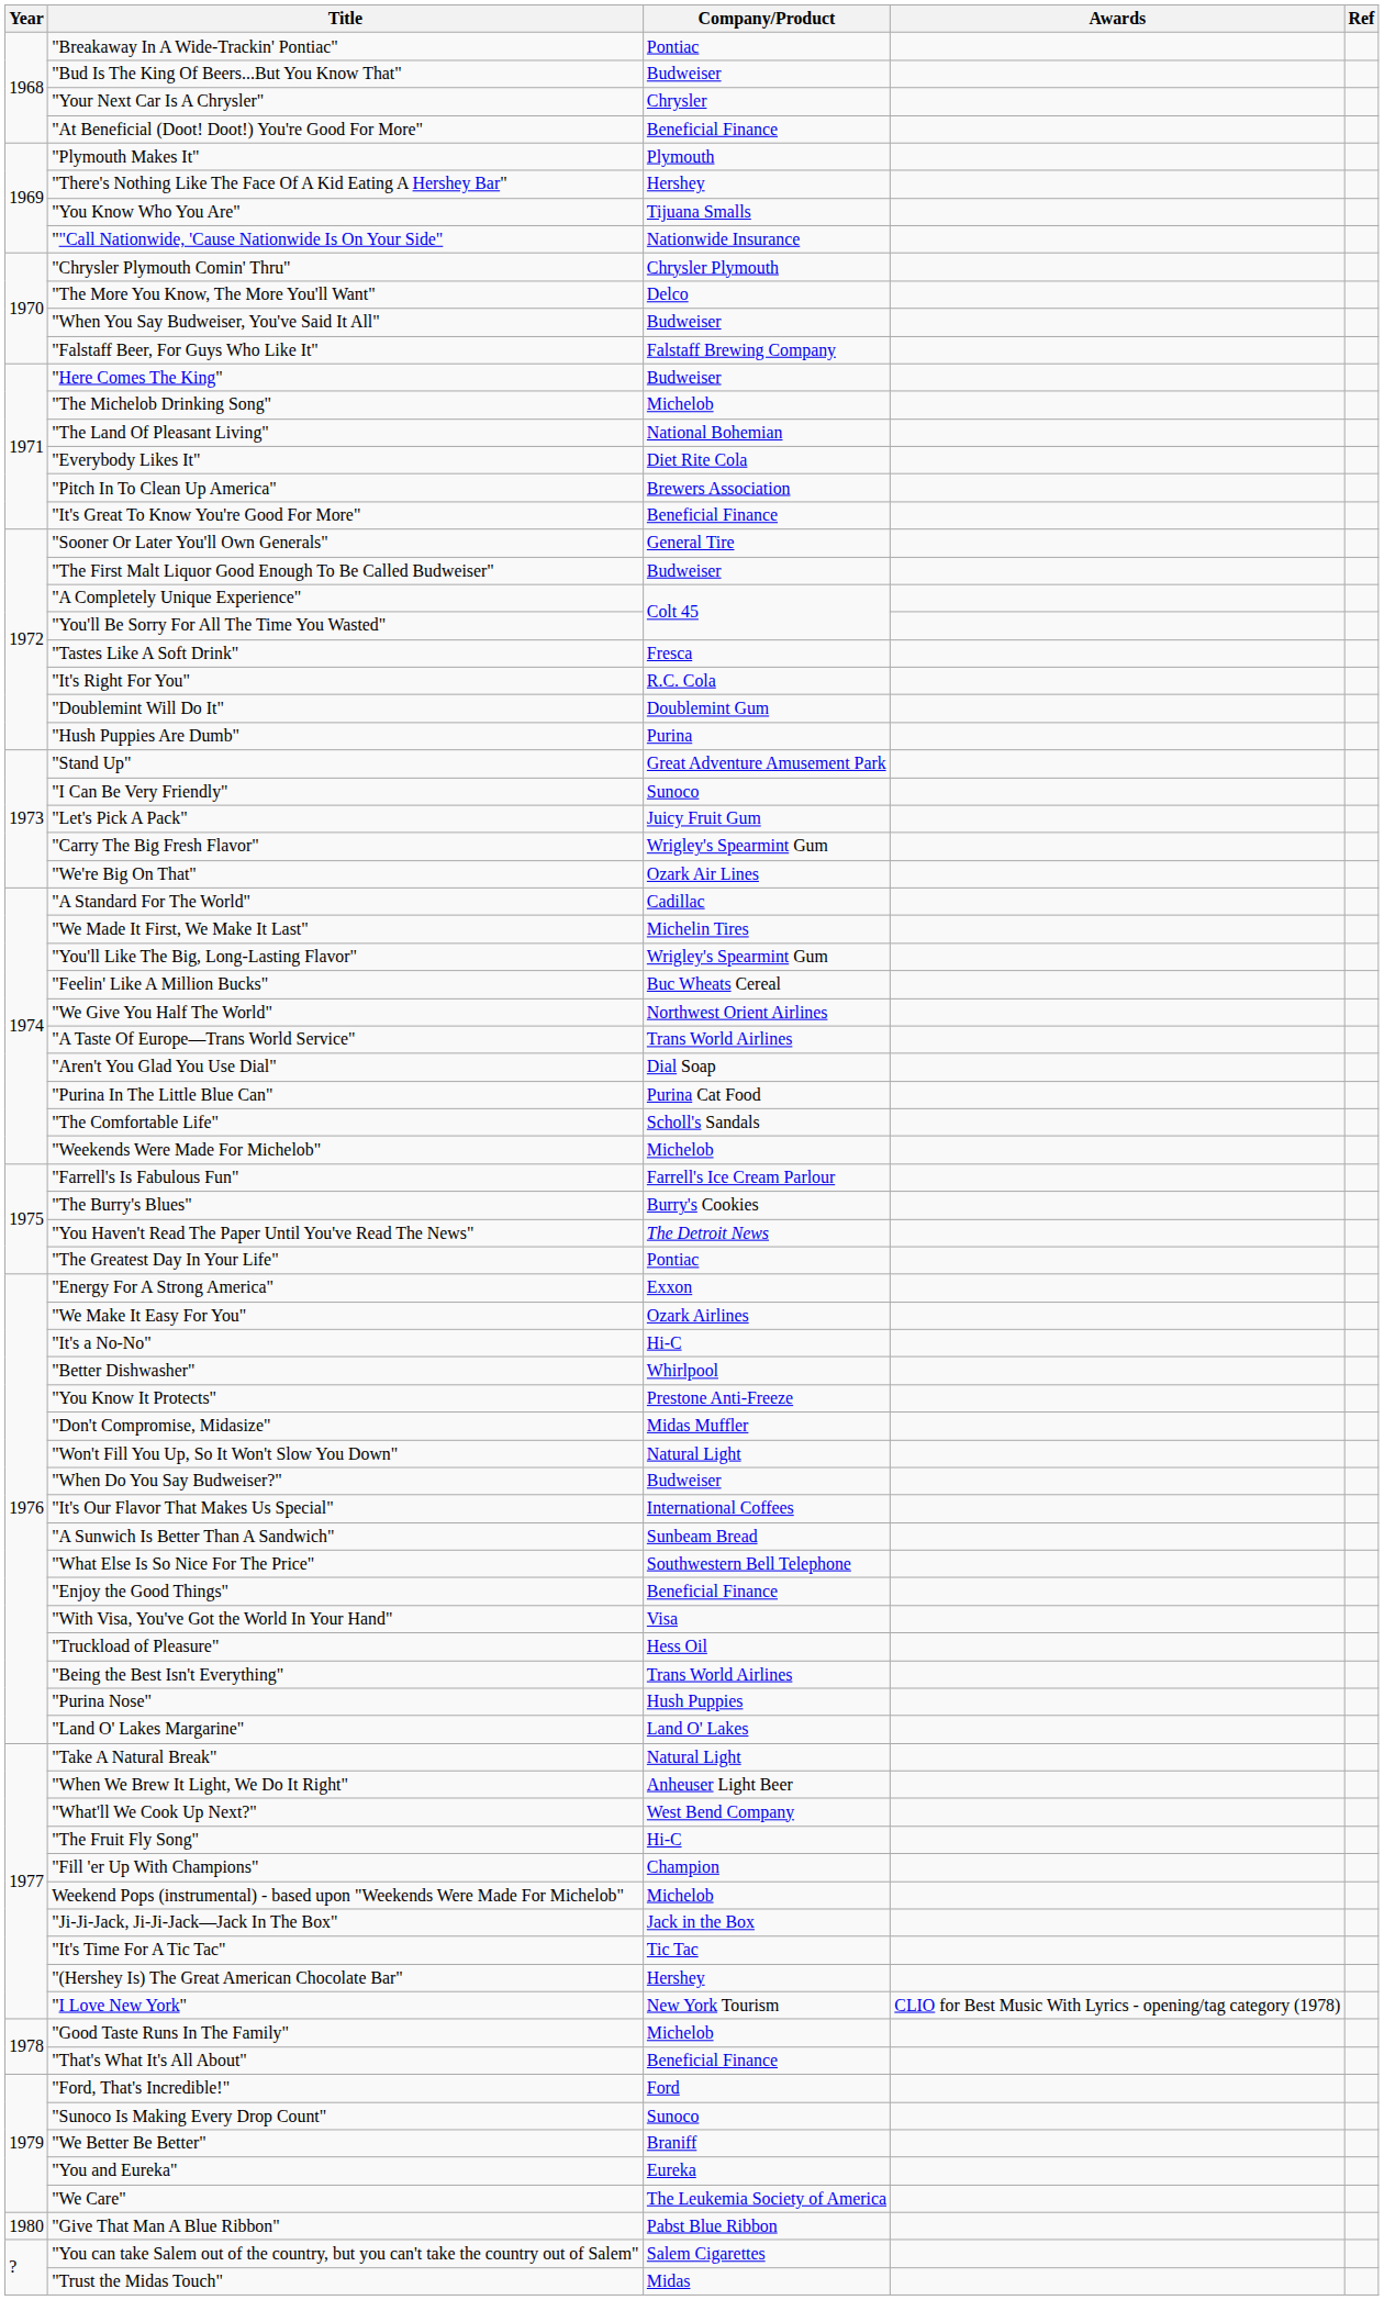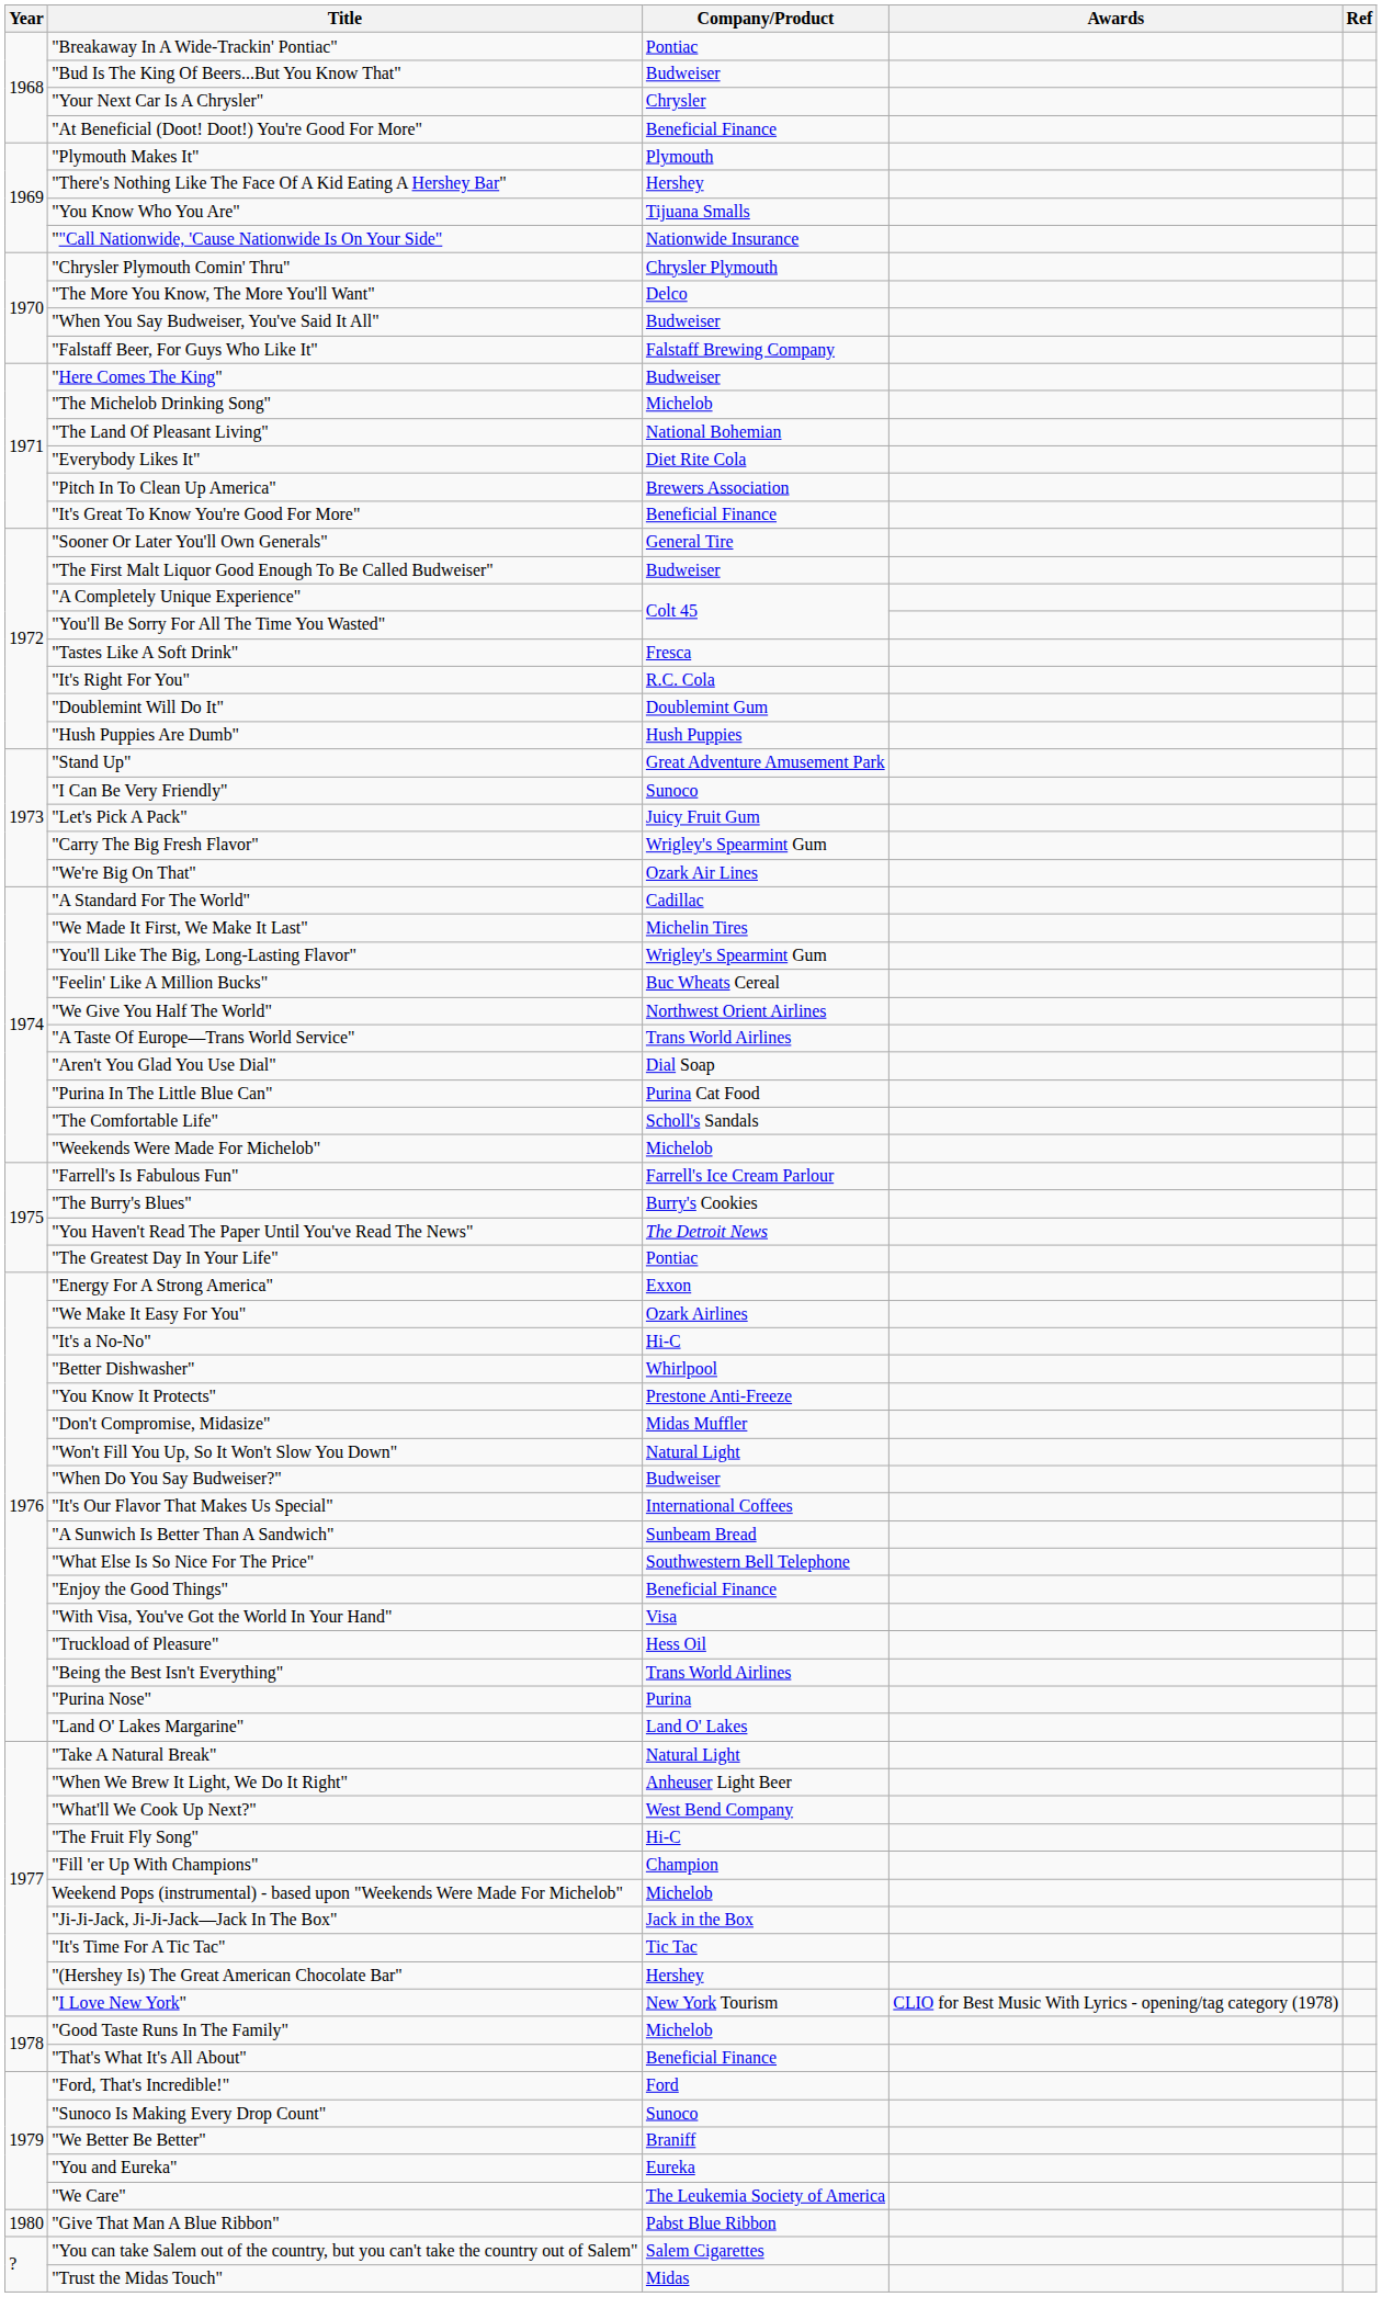 <table class="wikitable sortable">
 <tr>
 <th>Year</th>
 <th>Title</th>
 <th>Company/Product</th>
 <th class="unsortable">Awards</th>
 <th class="unsortable">Ref</th>
 </tr>
 <tr>
 <td rowspan="4">1968</td>
 <td>"Breakaway In A Wide-Trackin' Pontiac"</td>
 <td><a href='#'>Pontiac</a></td>
 <td></td>
 <td></td>
 </tr>
 <tr>
 <td>"Bud Is The King Of Beers...But You Know That"</td>
 <td><a href='#'>Budweiser</a></td>
 <td></td>
 <td></td>
 </tr>
 <tr>
 <td>"Your Next Car Is A Chrysler"</td>
 <td><a href='#'>Chrysler</a></td>
 <td></td>
 <td></td>
 </tr>
 <tr>
 <td>"At Beneficial (Doot! Doot!) You're Good For More"</td>
 <td><a href='#'>Beneficial Finance</a></td>
 <td></td>
 <td></td>
 </tr>
 <tr>
 <td rowspan="4">1969</td>
 <td>"Plymouth Makes It"</td>
 <td><a href='#'>Plymouth</a></td>
 <td></td>
 <td></td>
 </tr>
 <tr>
 <td>"There's Nothing Like The Face Of A Kid Eating A <a href='#'>Hershey Bar</a>"</td>
 <td><a href='#'>Hershey</a></td>
 <td></td>
 <td></td>
 </tr>
 <tr>
 <td>"You Know Who You Are"</td>
 <td><a href='#'>Tijuana Smalls</a></td>
 <td></td>
 <td></td>
 </tr>
 <tr>
 <td>"<a href='#'>"Call Nationwide, 'Cause Nationwide Is On Your Side"</a></td>
 <td><a href='#'>Nationwide Insurance</a></td>
 <td></td>
 <td></td>
 </tr>
 <tr>
 <td rowspan="4">1970</td>
 <td>"Chrysler Plymouth Comin' Thru"</td>
 <td><a href='#'>Chrysler Plymouth</a></td>
 <td></td>
 <td></td>
 </tr>
 <tr>
 <td>"The More You Know, The More You'll Want"</td>
 <td><a href='#'>Delco</a></td>
 <td></td>
 <td></td>
 </tr>
 <tr>
 <td>"When You Say Budweiser, You've Said It All"</td>
 <td><a href='#'>Budweiser</a></td>
 <td></td>
 <td></td>
 </tr>
 <tr>
 <td>"Falstaff Beer, For Guys Who Like It"</td>
 <td><a href='#'>Falstaff Brewing Company</a></td>
 <td></td>
 <td></td>
 </tr>
 <tr>
 <td rowspan="6">1971</td>
 <td>"<a href='#'>Here Comes The King</a>"</td>
 <td><a href='#'>Budweiser</a></td>
 <td></td>
 <td></td>
 </tr>
 <tr>
 <td>"The Michelob Drinking Song"</td>
 <td><a href='#'>Michelob</a></td>
 <td></td>
 <td></td>
 </tr>
 <tr>
 <td>"The Land Of Pleasant Living"</td>
 <td><a href='#'>National Bohemian</a></td>
 <td></td>
 <td></td>
 </tr>
 <tr>
 <td>"Everybody Likes It"</td>
 <td><a href='#'>Diet Rite Cola</a></td>
 <td></td>
 <td></td>
 </tr>
 <tr>
 <td>"Pitch In To Clean Up America"</td>
 <td><a href='#'>Brewers Association</a></td>
 <td></td>
 <td></td>
 </tr>
 <tr>
 <td>"It's Great To Know You're Good For More"</td>
 <td><a href='#'>Beneficial Finance</a></td>
 <td></td>
 <td></td>
 </tr>
 <tr>
 <td rowspan="8">1972</td>
 <td>"Sooner Or Later You'll Own Generals"</td>
 <td><a href='#'>General Tire</a></td>
 <td></td>
 <td></td>
 </tr>
 <tr>
 <td>"The First Malt Liquor Good Enough To Be Called Budweiser"</td>
 <td><a href='#'>Budweiser</a></td>
 <td></td>
 <td></td>
 </tr>
 <tr>
 <td>"A Completely Unique Experience"</td>
 <td rowspan="2"><a href='#'>Colt 45</a></td>
 <td></td>
 <td></td>
 </tr>
 <tr>
 <td>"You'll Be Sorry For All The Time You Wasted"</td>
 <td></td>
 <td></td>
 </tr>
 <tr>
 <td>"Tastes Like A Soft Drink"</td>
 <td><a href='#'>Fresca</a></td>
 <td></td>
 <td></td>
 </tr>
 <tr>
 <td>"It's Right For You"</td>
 <td><a href='#'>R.C. Cola</a></td>
 <td></td>
 <td></td>
 </tr>
 <tr>
 <td>"Doublemint Will Do It"</td>
 <td><a href='#'>Doublemint Gum</a></td>
 <td></td>
 <td></td>
 </tr>
 <tr>
 <td>"Hush Puppies Are Dumb"</td>
-<td><a href='#'>Purina</a></td>
+<td><a href='#'>Hush Puppies</a></td>
 <td></td>
 <td></td>
 </tr>
 <tr>
 <td rowspan="5">1973</td>
 <td>"Stand Up"</td>
 <td><a href='#'>Great Adventure Amusement Park</a></td>
 <td></td>
 <td></td>
 </tr>
 <tr>
 <td>"I Can Be Very Friendly"</td>
 <td><a href='#'>Sunoco</a></td>
 <td></td>
 <td></td>
 </tr>
 <tr>
 <td>"Let's Pick A Pack"</td>
 <td><a href='#'>Juicy Fruit Gum</a></td>
 <td></td>
 <td></td>
 </tr>
 <tr>
 <td>"Carry The Big Fresh Flavor"</td>
 <td><a href='#'>Wrigley's Spearmint</a> Gum</td>
 <td></td>
 <td></td>
 </tr>
 <tr>
 <td>"We're Big On That"</td>
 <td><a href='#'>Ozark Air Lines</a></td>
 <td></td>
 <td></td>
 </tr>
 <tr>
 <td rowspan="10">1974</td>
 <td>"A Standard For The World"</td>
 <td><a href='#'>Cadillac</a></td>
 <td></td>
 <td></td>
 </tr>
 <tr>
 <td>"We Made It First, We Make It Last"</td>
 <td><a href='#'>Michelin Tires</a></td>
 <td></td>
 <td></td>
 </tr>
 <tr>
 <td>"You'll Like The Big, Long-Lasting Flavor"</td>
 <td><a href='#'>Wrigley's Spearmint</a> Gum</td>
 <td></td>
 <td></td>
 </tr>
 <tr>
 <td>"Feelin' Like A Million Bucks"</td>
 <td><a href='#'>Buc Wheats</a> Cereal</td>
 <td></td>
 <td></td>
 </tr>
 <tr>
 <td>"We Give You Half The World"</td>
 <td><a href='#'>Northwest Orient Airlines</a></td>
 <td></td>
 <td></td>
 </tr>
 <tr>
 <td>"A Taste Of Europe—Trans World Service"</td>
 <td><a href='#'>Trans World Airlines</a></td>
 <td></td>
 <td></td>
 </tr>
 <tr>
 <td>"Aren't You Glad You Use Dial"</td>
 <td><a href='#'>Dial</a> Soap</td>
 <td></td>
 <td></td>
 </tr>
 <tr>
 <td>"Purina In The Little Blue Can"</td>
 <td><a href='#'>Purina</a> Cat Food</td>
 <td></td>
 <td></td>
 </tr>
 <tr>
 <td>"The Comfortable Life"</td>
 <td><a href='#'>Scholl's</a> Sandals</td>
 <td></td>
 <td></td>
 </tr>
 <tr>
 <td>"Weekends Were Made For Michelob"</td>
 <td><a href='#'>Michelob</a></td>
 <td></td>
 <td></td>
 </tr>
 <tr>
 <td rowspan="4">1975</td>
 <td>"Farrell's Is Fabulous Fun"</td>
 <td><a href='#'>Farrell's Ice Cream Parlour</a></td>
 <td></td>
 <td></td>
 </tr>
 <tr>
 <td>"The Burry's Blues"</td>
 <td><a href='#'>Burry's</a> Cookies</td>
 <td></td>
 <td></td>
 </tr>
 <tr>
 <td>"You Haven't Read The Paper Until You've Read The News"</td>
 <td><em><a href='#'>The Detroit News</a></em></td>
 <td></td>
 <td></td>
 </tr>
 <tr>
 <td>"The Greatest Day In Your Life"</td>
 <td><a href='#'>Pontiac</a></td>
 <td></td>
 <td></td>
 </tr>
 <tr>
 <td rowspan="17">1976</td>
 <td>"Energy For A Strong America"</td>
 <td><a href='#'>Exxon</a></td>
 <td></td>
 <td></td>
 </tr>
 <tr>
 <td>"We Make It Easy For You"</td>
 <td><a href='#'>Ozark Airlines</a></td>
 <td></td>
 <td></td>
 </tr>
 <tr>
 <td>"It's a No-No"</td>
 <td><a href='#'>Hi-C</a></td>
 <td></td>
 <td></td>
 </tr>
 <tr>
 <td>"Better Dishwasher"</td>
 <td><a href='#'>Whirlpool</a></td>
 <td></td>
 <td></td>
 </tr>
 <tr>
 <td>"You Know It Protects"</td>
 <td><a href='#'>Prestone Anti-Freeze</a></td>
 <td></td>
 <td></td>
 </tr>
 <tr>
 <td>"Don't Compromise, Midasize"</td>
 <td><a href='#'>Midas Muffler</a></td>
 <td></td>
 <td></td>
 </tr>
 <tr>
 <td>"Won't Fill You Up, So It Won't Slow You Down"</td>
 <td><a href='#'>Natural Light</a></td>
 <td></td>
 <td></td>
 </tr>
 <tr>
 <td>"When Do You Say Budweiser?"</td>
 <td><a href='#'>Budweiser</a></td>
 <td></td>
 <td></td>
 </tr>
 <tr>
 <td>"It's Our Flavor That Makes Us Special"</td>
 <td><a href='#'>International Coffees</a></td>
 <td></td>
 <td></td>
 </tr>
 <tr>
 <td>"A Sunwich Is Better Than A Sandwich"</td>
 <td><a href='#'>Sunbeam Bread</a></td>
 <td></td>
 <td></td>
 </tr>
 <tr>
 <td>"What Else Is So Nice For The Price"</td>
 <td><a href='#'>Southwestern Bell Telephone</a></td>
 <td></td>
 <td></td>
 </tr>
 <tr>
 <td>"Enjoy the Good Things"</td>
 <td><a href='#'>Beneficial Finance</a></td>
 <td></td>
 <td></td>
 </tr>
 <tr>
 <td>"With Visa, You've Got the World In Your Hand"</td>
 <td><a href='#'>Visa</a></td>
 <td></td>
 <td></td>
 </tr>
 <tr>
 <td>"Truckload of Pleasure"</td>
 <td><a href='#'>Hess Oil</a></td>
 <td></td>
 <td></td>
 </tr>
 <tr>
 <td>"Being the Best Isn't Everything"</td>
 <td><a href='#'>Trans World Airlines</a></td>
 <td></td>
 <td></td>
 </tr>
 <tr>
 <td>"Purina Nose"</td>
-<td><a href='#'>Hush Puppies</a></td>
+<td><a href='#'>Purina</a></td>
 <td></td>
 <td></td>
 </tr>
 <tr>
 <td>"Land O' Lakes Margarine"</td>
 <td><a href='#'>Land O' Lakes</a></td>
 <td></td>
 <td></td>
 </tr>
 <tr>
 <td rowspan="10">1977</td>
 <td>"Take A Natural Break"</td>
 <td><a href='#'>Natural Light</a></td>
 <td></td>
 <td></td>
 </tr>
 <tr>
 <td>"When We Brew It Light, We Do It Right"</td>
 <td><a href='#'>Anheuser</a> Light Beer</td>
 <td></td>
 <td></td>
 </tr>
 <tr>
 <td>"What'll We Cook Up Next?"</td>
 <td><a href='#'>West Bend Company</a></td>
 <td></td>
 <td></td>
 </tr>
 <tr>
 <td>"The Fruit Fly Song"</td>
 <td><a href='#'>Hi-C</a></td>
 <td></td>
 <td></td>
 </tr>
 <tr>
 <td>"Fill 'er Up With Champions"</td>
 <td><a href='#'>Champion</a></td>
 <td></td>
 <td></td>
 </tr>
 <tr>
 <td>Weekend Pops (instrumental) - based upon "Weekends Were Made For Michelob"</td>
 <td><a href='#'>Michelob</a></td>
 <td></td>
 <td></td>
 </tr>
 <tr>
 <td>"Ji-Ji-Jack, Ji-Ji-Jack—Jack In The Box"</td>
 <td><a href='#'>Jack in the Box</a></td>
 <td></td>
 <td></td>
 </tr>
 <tr>
 <td>"It's Time For A Tic Tac"</td>
 <td><a href='#'>Tic Tac</a></td>
 <td></td>
 <td></td>
 </tr>
 <tr>
 <td>"(Hershey Is) The Great American Chocolate Bar"</td>
 <td><a href='#'>Hershey</a></td>
 <td></td>
 <td></td>
 </tr>
 <tr>
 <td>"<a href='#'>I Love New York</a>"</td>
 <td><a href='#'>New York</a> Tourism</td>
 <td><a href='#'>CLIO</a> for Best Music With Lyrics - opening/tag category (1978)</td>
 <td></td>
 </tr>
 <tr>
 <td rowspan="2">1978</td>
 <td>"Good Taste Runs In The Family"</td>
 <td><a href='#'>Michelob</a></td>
 <td></td>
 <td></td>
 </tr>
 <tr>
 <td>"That's What It's All About"</td>
 <td><a href='#'>Beneficial Finance</a></td>
 <td></td>
 <td></td>
 </tr>
 <tr>
 <td rowspan="5">1979</td>
 <td>"Ford, That's Incredible!"</td>
 <td><a href='#'>Ford</a></td>
 <td></td>
 <td></td>
 </tr>
 <tr>
 <td>"Sunoco Is Making Every Drop Count"</td>
 <td><a href='#'>Sunoco</a></td>
 <td></td>
 <td></td>
 </tr>
 <tr>
 <td>"We Better Be Better"</td>
 <td><a href='#'>Braniff</a></td>
 <td></td>
 <td></td>
 </tr>
 <tr>
 <td>"You and Eureka"</td>
 <td><a href='#'>Eureka</a></td>
 <td></td>
 <td></td>
 </tr>
 <tr>
 <td>"We Care"</td>
 <td><a href='#'>The Leukemia Society of America</a></td>
 <td></td>
 <td></td>
 </tr>
 <tr>
 <td>1980</td>
 <td>"Give That Man A Blue Ribbon"</td>
 <td><a href='#'>Pabst Blue Ribbon</a></td>
 <td></td>
 <td></td>
 </tr>
 <tr>
 <td rowspan="2">?</td>
 <td>"You can take Salem out of the country, but you can't take the country out of Salem"</td>
 <td><a href='#'>Salem Cigarettes</a></td>
 <td></td>
 <td></td>
 </tr>
 <tr>
 <td>"Trust the Midas Touch"</td>
 <td><a href='#'>Midas</a></td>
 <td></td>
 <td></td>
 </tr>
 </table>
